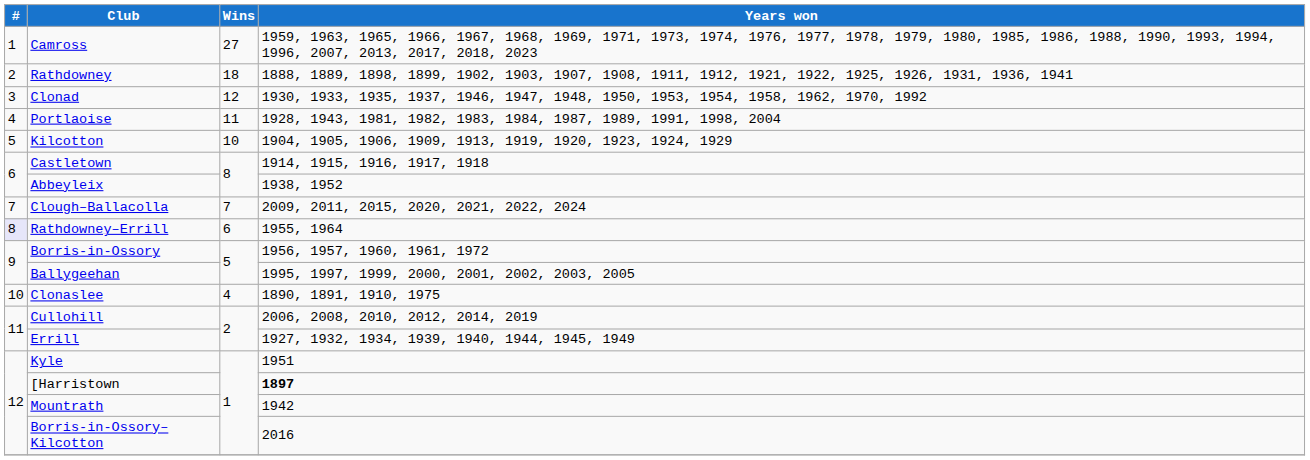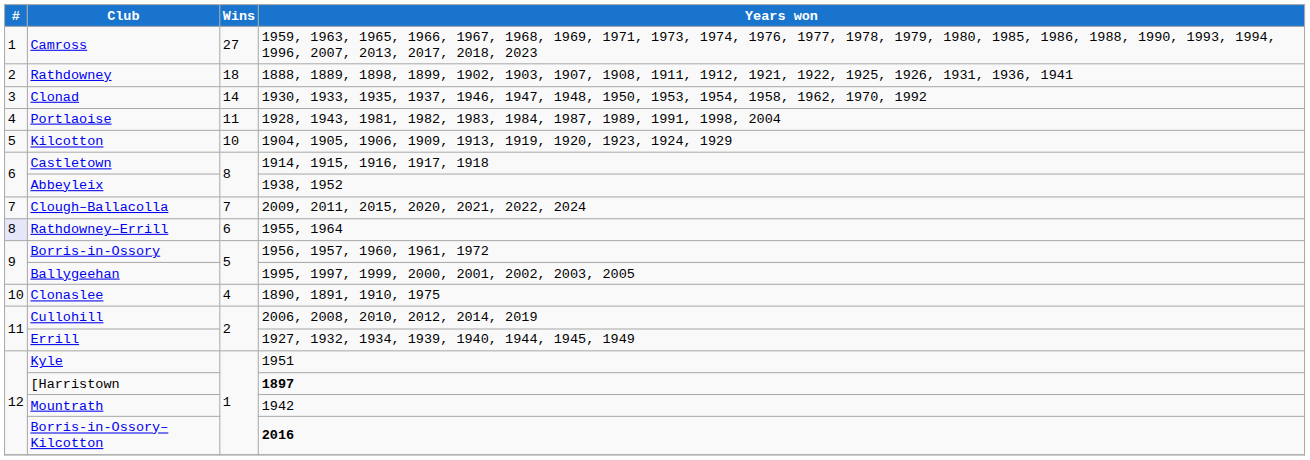 <table class="wikitable">
 <tr>
 <th style="background:#1874CD;color:white">#</th>
 <th style="background:#1874CD;color:white">Club</th>
 <th style="background:#1874CD;color:white">Wins</th>
 <th style="background:#1874CD;color:white">Years won</th>
 </tr>
 <tr>
 <td>1</td>
 <td><a href='#'>Camross</a></td>
 <td>27</td>
 <td>1959, 1963, 1965, 1966, 1967, 1968, 1969, 1971, 1973, 1974, 1976, 1977, 1978, 1979, 1980, 1985, 1986, 1988, 1990, 1993, 1994, 1996, 2007, 2013, 2017, 2018, 2023</td>
 </tr>
 <tr>
 <td>2</td>
 <td><a href='#'>Rathdowney</a></td>
 <td>18</td>
 <td>1888, 1889, 1898, 1899, 1902, 1903, 1907, 1908, 1911, 1912, 1921, 1922, 1925, 1926, 1931, 1936, 1941</td>
 </tr>
 <tr>
 <td>3</td>
 <td><a href='#'>Clonad</a></td>
-<td>12</td>
+<td>14</td>
 <td>1930, 1933, 1935, 1937, 1946, 1947, 1948, 1950, 1953, 1954, 1958, 1962, 1970, 1992</td>
 </tr>
 <tr>
 <td>4</td>
 <td><a href='#'>Portlaoise</a></td>
 <td>11</td>
 <td>1928, 1943, 1981, 1982, 1983, 1984, 1987, 1989, 1991, 1998, 2004</td>
 </tr>
 <tr>
 <td>5</td>
 <td><a href='#'>Kilcotton</a></td>
 <td>10</td>
 <td>1904, 1905, 1906, 1909, 1913, 1919, 1920, 1923, 1924, 1929</td>
 </tr>
 <tr>
 <td rowspan="2">6</td>
 <td><a href='#'>Castletown</a></td>
 <td rowspan="2">8</td>
 <td>1914, 1915, 1916, 1917, 1918</td>
 </tr>
 <tr>
 <td><a href='#'>Abbeyleix</a></td>
 <td>1938, 1952</td>
 </tr>
 <tr>
 <td>7</td>
 <td><a href='#'>Clough–Ballacolla</a></td>
 <td>7</td>
 <td>2009, 2011, 2015, 2020, 2021, 2022, 2024</td>
 </tr>
 <tr>
 <td style="background: lavender;">8</td>
 <td><a href='#'>Rathdowney–Errill</a></td>
 <td>6</td>
 <td>1955, 1964</td>
 </tr>
 <tr>
 <td rowspan="2">9</td>
 <td><a href='#'>Borris-in-Ossory</a></td>
 <td rowspan="2">5</td>
 <td>1956, 1957, 1960, 1961, 1972</td>
 </tr>
 <tr>
 <td><a href='#'>Ballygeehan</a></td>
 <td>1995, 1997, 1999, 2000, 2001, 2002, 2003, 2005</td>
 </tr>
 <tr>
 <td>10</td>
 <td><a href='#'>Clonaslee</a></td>
 <td>4</td>
 <td>1890, 1891, 1910, 1975</td>
 </tr>
 <tr>
 <td rowspan=2>11</td>
 <td><a href='#'>Cullohill</a></td>
 <td rowspan=2>2</td>
 <td>2006, 2008, 2010, 2012, 2014, 2019</td>
 </tr>
 <tr>
 <td><a href='#'>Errill</a></td>
 <td>1927, 1932, 1934, 1939, 1940, 1944, 1945, 1949</td>
 </tr>
 <tr>
 <td rowspan=4>12</td>
 <td><a href='#'>Kyle</a></td>
 <td rowspan=4>1</td>
 <td>1951</td>
 </tr>
 <tr>
 <td>[Harristown</td>
 <td><strong>1897</strong></td>
 </tr>
 <tr>
 <td><a href='#'>Mountrath</a></td>
 <td>1942</td>
 </tr>
 <tr>
 <td><a href='#'>Borris-in-Ossory–Kilcotton</a></td>
-<td>2016</td>
+<td><strong>2016</strong></td>
 </tr>
 <tr>
 </tr>
 </table>
